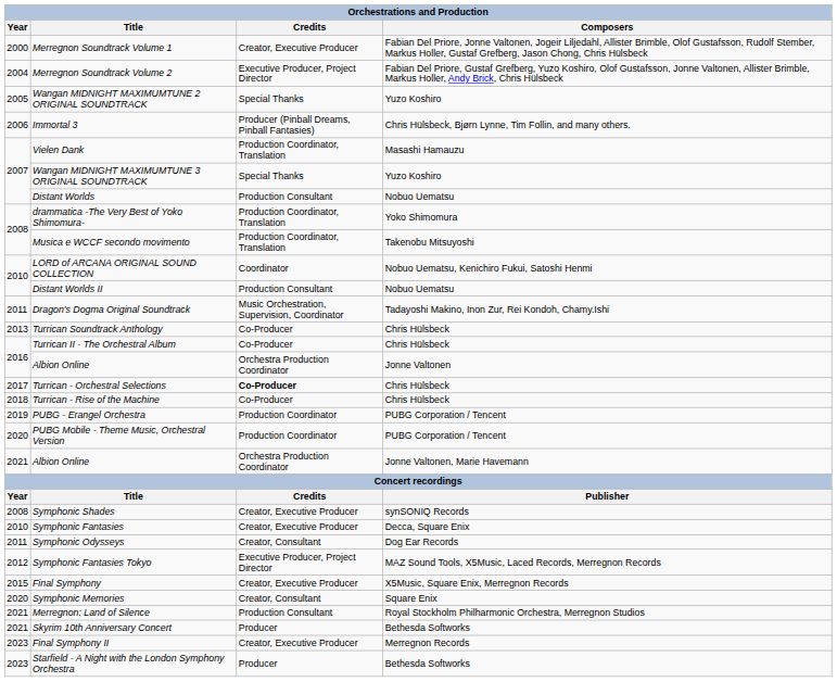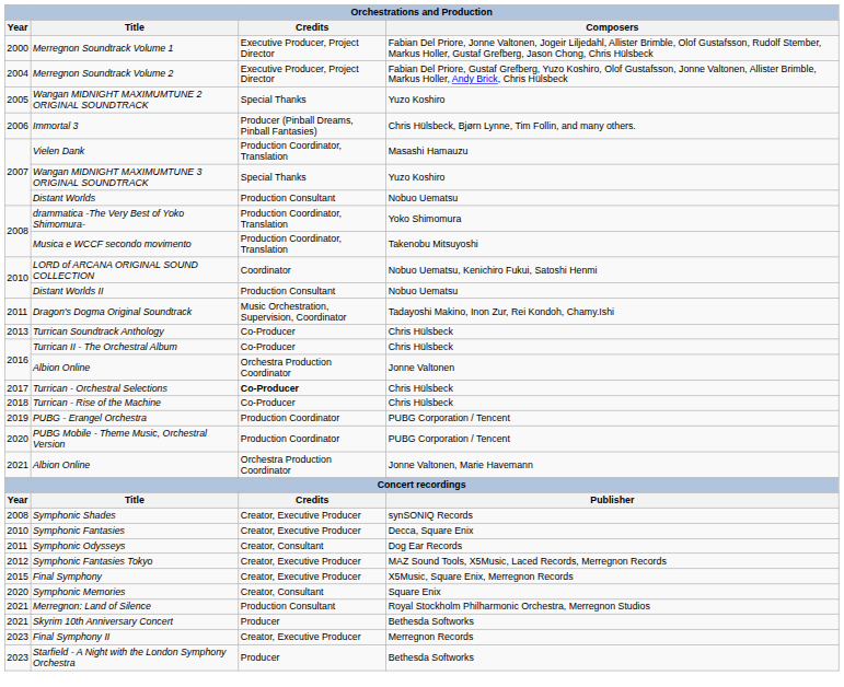 <table class="wikitable" style="font-size: 90%;">
 <tr>
 <th colspan="4" style="background: LightSteelBlue;">Orchestrations and Production</th>
 </tr>
 <tr>
 <th>Year</th>
 <th>Title</th>
 <th>Credits</th>
 <th>Composers</th>
 </tr>
 <tr>
 <td>2000</td>
 <td><em>Merregnon Soundtrack Volume 1</em></td>
-<td>Creator, Executive Producer</td>
+<td>Executive Producer, Project Director</td>
 <td>Fabian Del Priore, Jonne Valtonen, Jogeir Liljedahl, Allister Brimble, Olof Gustafsson, Rudolf Stember, Markus Holler, Gustaf Grefberg, Jason Chong, Chris Hülsbeck</td>
 </tr>
 <tr>
 <td>2004</td>
 <td><em>Merregnon Soundtrack Volume 2</em></td>
 <td>Executive Producer, Project Director</td>
 <td>Fabian Del Priore, Gustaf Grefberg, Yuzo Koshiro, Olof Gustafsson, Jonne Valtonen, Allister Brimble, Markus Holler, <a href='#'>Andy Brick</a>, Chris Hülsbeck</td>
 </tr>
 <tr>
 <td>2005</td>
 <td><em>Wangan MIDNIGHT MAXIMUMTUNE 2 ORIGINAL SOUNDTRACK</em></td>
 <td>Special Thanks</td>
 <td>Yuzo Koshiro</td>
 </tr>
 <tr>
 <td>2006</td>
 <td><em>Immortal 3</em></td>
 <td>Producer (Pinball Dreams, Pinball Fantasies)</td>
 <td>Chris Hülsbeck, Bjørn Lynne, Tim Follin, and many others.</td>
 </tr>
 <tr>
 <td rowspan="3">2007</td>
 <td><em>Vielen Dank</em></td>
 <td>Production Coordinator, Translation</td>
 <td>Masashi Hamauzu</td>
 </tr>
 <tr>
 <td><em>Wangan MIDNIGHT MAXIMUMTUNE 3 ORIGINAL SOUNDTRACK</em></td>
 <td>Special Thanks</td>
 <td>Yuzo Koshiro</td>
 </tr>
 <tr>
 <td><em>Distant Worlds</em></td>
 <td>Production Consultant</td>
 <td>Nobuo Uematsu</td>
 </tr>
 <tr>
 <td rowspan="2">2008</td>
 <td><em>drammatica -The Very Best of Yoko Shimomura-</em></td>
 <td>Production Coordinator, Translation</td>
 <td>Yoko Shimomura</td>
 </tr>
 <tr>
 <td><em>Musica e WCCF secondo movimento</em></td>
 <td>Production Coordinator, Translation</td>
 <td>Takenobu Mitsuyoshi</td>
 </tr>
 <tr>
 <td rowspan="2">2010</td>
 <td><em>LORD of ARCANA ORIGINAL SOUND COLLECTION</em></td>
 <td>Coordinator</td>
 <td>Nobuo Uematsu, Kenichiro Fukui, Satoshi Henmi</td>
 </tr>
 <tr>
 <td><em>Distant Worlds II</em></td>
 <td>Production Consultant</td>
 <td>Nobuo Uematsu</td>
 </tr>
 <tr>
 <td>2011</td>
 <td><em>Dragon's Dogma Original Soundtrack</em></td>
 <td>Music Orchestration, Supervision, Coordinator</td>
 <td>Tadayoshi Makino, Inon Zur, Rei Kondoh, Chamy.Ishi</td>
 </tr>
 <tr>
 <td>2013</td>
 <td><em>Turrican Soundtrack Anthology</em></td>
 <td>Co-Producer</td>
 <td>Chris Hülsbeck</td>
 </tr>
 <tr>
 <td rowspan="2">2016</td>
 <td><em>Turrican II - The Orchestral Album</em></td>
 <td>Co-Producer</td>
 <td>Chris Hülsbeck</td>
 </tr>
 <tr>
 <td><em>Albion Online</em></td>
 <td>Orchestra Production Coordinator</td>
 <td>Jonne Valtonen</td>
 </tr>
 <tr>
 <td>2017</td>
 <td><em>Turrican - Orchestral Selections</em></td>
 <td><strong>Co-Producer</strong></td>
 <td>Chris Hülsbeck</td>
 </tr>
 <tr>
 <td>2018</td>
 <td><em>Turrican - Rise of the Machine</em></td>
 <td>Co-Producer</td>
 <td>Chris Hülsbeck</td>
 </tr>
 <tr>
 <td>2019</td>
 <td><em>PUBG - Erangel Orchestra</em></td>
 <td>Production Coordinator</td>
 <td>PUBG Corporation / Tencent</td>
 </tr>
 <tr>
 <td>2020</td>
 <td><em>PUBG Mobile - Theme Music, Orchestral Version</em></td>
 <td>Production Coordinator</td>
 <td>PUBG Corporation / Tencent</td>
 </tr>
 <tr>
 <td>2021</td>
 <td><em>Albion Online</em></td>
 <td>Orchestra Production Coordinator</td>
 <td>Jonne Valtonen, Marie Havemann</td>
 </tr>
 <tr>
 <th colspan="4" style="background: LightSteelBlue;">Concert recordings</th>
 </tr>
 <tr>
 <th>Year</th>
 <th>Title</th>
 <th>Credits</th>
 <th>Publisher</th>
 </tr>
 <tr>
 <td>2008</td>
 <td><em>Symphonic Shades</em></td>
 <td>Creator, Executive Producer</td>
 <td>synSONIQ Records</td>
 </tr>
 <tr>
 <td>2010</td>
 <td><em>Symphonic Fantasies</em></td>
 <td>Creator, Executive Producer</td>
 <td>Decca, Square Enix</td>
 </tr>
 <tr>
 <td>2011</td>
 <td><em>Symphonic Odysseys</em></td>
 <td>Creator, Consultant</td>
 <td>Dog Ear Records</td>
 </tr>
 <tr>
 <td>2012</td>
 <td><em>Symphonic Fantasies Tokyo</em></td>
-<td>Executive Producer, Project Director</td>
+<td>Creator, Executive Producer</td>
 <td>MAZ Sound Tools, X5Music, Laced Records, Merregnon Records</td>
 </tr>
 <tr>
 <td>2015</td>
 <td><em>Final Symphony</em></td>
 <td>Creator, Executive Producer</td>
 <td>X5Music, Square Enix, Merregnon Records</td>
 </tr>
 <tr>
 <td>2020</td>
 <td><em>Symphonic Memories</em></td>
 <td>Creator, Consultant</td>
 <td>Square Enix</td>
 </tr>
 <tr>
 <td>2021</td>
 <td><em>Merregnon: Land of Silence</em></td>
 <td>Production Consultant</td>
 <td>Royal Stockholm Philharmonic Orchestra, Merregnon Studios</td>
 </tr>
 <tr>
 <td>2021</td>
 <td><em>Skyrim 10th Anniversary Concert</em></td>
 <td>Producer</td>
 <td>Bethesda Softworks</td>
 </tr>
 <tr>
 <td>2023</td>
 <td><em>Final Symphony II</em></td>
 <td>Creator, Executive Producer</td>
 <td>Merregnon Records</td>
 </tr>
 <tr>
 <td>2023</td>
 <td><em>Starfield - A Night with the London Symphony Orchestra</em></td>
 <td>Producer</td>
 <td>Bethesda Softworks</td>
 </tr>
 </table>
